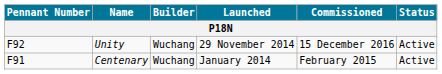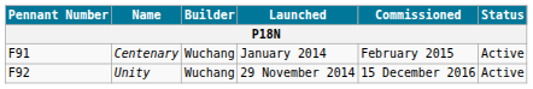 <table class="wikitable">
 <tr>
 <th style="background:#079;color:#fff;">Pennant Number</th>
 <th style="background:#079;color:#fff;">Name</th>
 <th style="background:#079;color:#fff;">Builder</th>
 <th style="background:#079;color:#fff;">Launched</th>
 <th style="background:#079;color:#fff;">Commissioned</th>
 <th style="background:#079;color:#fff;">Status</th>
 </tr>
 <tr>
 <th colspan="6">P18N</th>
 </tr>
 <tr>
+<td>F91</td>
+<td><em>Centenary</em></td>
+<td>Wuchang</td>
+<td>January 2014</td>
+<td>February 2015</td>
+<td>Active</td>
+</tr>
+<tr>
 <td>F92</td>
 <td><em>Unity</em></td>
 <td>Wuchang</td>
 <td>29 November 2014</td>
 <td>15 December 2016</td>
 <td>Active</td>
 </tr>
-<tr>
-<td>F91</td>
-<td><em>Centenary</em></td>
-<td>Wuchang</td>
-<td>January 2014</td>
-<td>February 2015</td>
-<td>Active</td>
-</tr>
 </table>
